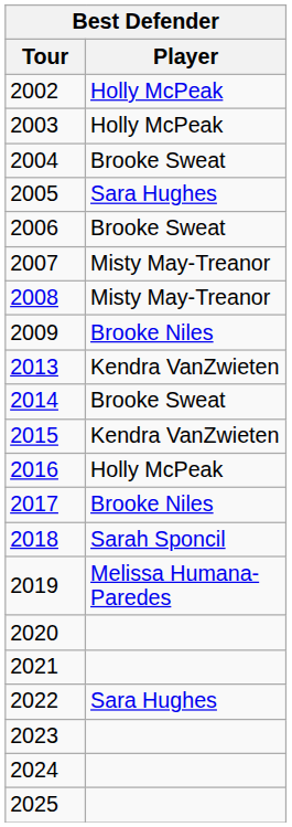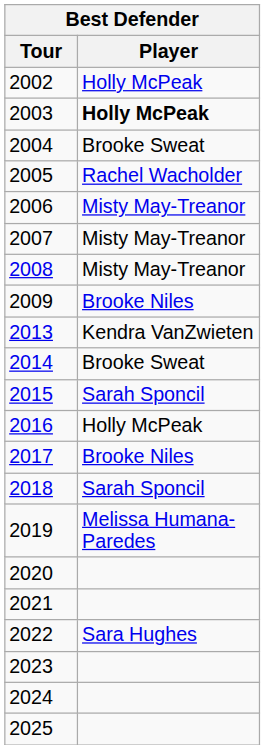 <table class="wikitable" style="margin:0.5em auto;width=480;font-size:100%">
 <tr>
 <th width=200 colspan=2>Best Defender</th>
 </tr>
 <tr>
 <th width=30>Tour</th>
 <th width=100>Player</th>
 </tr>
 <tr>
 <td>2002</td>
 <td><a href='#'>Holly McPeak</a></td>
 </tr>
 <tr>
 <td>2003</td>
-<td>Holly McPeak</td>
+<td><strong>Holly McPeak</strong></td>
 </tr>
 <tr>
 <td>2004</td>
 <td>Brooke Sweat</td>
 </tr>
 <tr>
 <td>2005</td>
-<td><a href='#'>Sara Hughes</a></td>
+<td><a href='#'>Rachel Wacholder</a></td>
 </tr>
 <tr>
 <td>2006</td>
-<td>Brooke Sweat</td>
+<td><a href='#'>Misty May-Treanor</a></td>
 </tr>
 <tr>
 <td>2007</td>
 <td>Misty May-Treanor</td>
 </tr>
 <tr>
 <td><a href='#'>2008</a></td>
 <td>Misty May-Treanor</td>
 </tr>
 <tr>
 <td>2009</td>
 <td><a href='#'>Brooke Niles</a></td>
 </tr>
 <tr>
 <td><a href='#'>2013</a></td>
 <td>Kendra VanZwieten</td>
 </tr>
 <tr>
 <td><a href='#'>2014</a></td>
 <td>Brooke Sweat</td>
 </tr>
 <tr>
 <td><a href='#'>2015</a></td>
-<td>Kendra VanZwieten</td>
+<td><a href='#'>Sarah Sponcil</a></td>
 </tr>
 <tr>
 <td><a href='#'>2016</a></td>
 <td>Holly McPeak</td>
 </tr>
 <tr>
 <td><a href='#'>2017</a></td>
 <td><a href='#'>Brooke Niles</a></td>
 </tr>
 <tr>
 <td><a href='#'>2018</a></td>
 <td><a href='#'>Sarah Sponcil</a></td>
 </tr>
 <tr>
 <td 2019 AVP Pro Beach Volleyball Tour>2019</td>
 <td><a href='#'>Melissa Humana-Paredes</a></td>
 </tr>
 <tr>
 <td>2020</td>
 <td></td>
 </tr>
 <tr>
 <td>2021</td>
 <td></td>
 </tr>
 <tr>
 <td>2022</td>
 <td><a href='#'>Sara Hughes</a></td>
 </tr>
 <tr>
 <td>2023</td>
 <td></td>
 </tr>
 <tr>
 <td>2024</td>
 <td></td>
 </tr>
 <tr>
 <td>2025</td>
 <td></td>
 </tr>
 </table>
